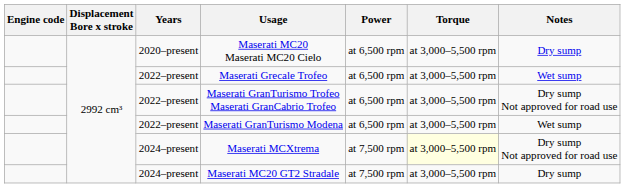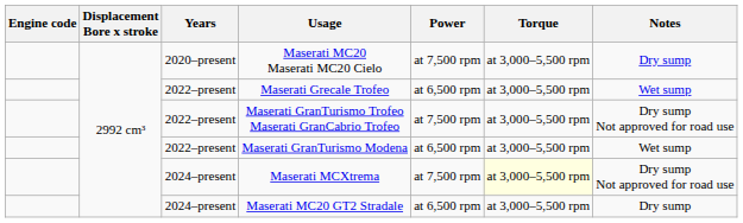 <table class="wikitable" cellpadding="0" style="text-align:center; font-size:91%;">
 <tr>
 <th>Engine code</th>
 <th>Displacement<br>Bore x stroke</th>
 <th>Years</th>
 <th>Usage</th>
 <th>Power</th>
 <th>Torque</th>
 <th>Notes</th>
 </tr>
 <tr>
 <td></td>
 <td rowspan="6">2992 cm³<br></td>
 <td>2020–present</td>
 <td><a href='#'>Maserati MC20</a><br>Maserati MC20 Cielo</td>
-<td> at 6,500 rpm</td>
+<td> at 7,500 rpm</td>
 <td> at 3,000–5,500 rpm</td>
 <td><a href='#'>Dry sump</a></td>
 </tr>
 <tr>
 <td></td>
 <td>2022–present</td>
 <td><a href='#'>Maserati Grecale Trofeo</a></td>
 <td> at 6,500 rpm</td>
 <td> at 3,000–5,500 rpm</td>
 <td><a href='#'>Wet sump</a></td>
 </tr>
 <tr>
 <td></td>
 <td>2022–present</td>
 <td><a href='#'>Maserati GranTurismo Trofeo</a><br><a href='#'>Maserati GranCabrio Trofeo</a></td>
-<td> at 6,500 rpm</td>
+<td> at 7,500 rpm</td>
 <td> at 3,000–5,500 rpm</td>
 <td>Dry sump<br>Not approved for road use</td>
 </tr>
 <tr>
 <td></td>
 <td>2022–present</td>
 <td><a href='#'>Maserati GranTurismo Modena</a></td>
 <td> at 6,500 rpm</td>
 <td> at 3,000–5,500 rpm</td>
 <td>Wet sump</td>
 </tr>
 <tr>
 <td></td>
 <td>2024–present</td>
 <td><a href='#'>Maserati MCXtrema</a></td>
 <td> at 7,500 rpm</td>
 <td style="background: lightyellow;"> at 3,000–5,500 rpm</td>
 <td>Dry sump<br>Not approved for road use</td>
 </tr>
 <tr>
 <td></td>
 <td>2024–present</td>
 <td><a href='#'>Maserati MC20 GT2 Stradale</a></td>
-<td> at 7,500 rpm</td>
+<td> at 6,500 rpm</td>
 <td> at 3,000–5,500 rpm</td>
 <td>Dry sump</td>
 </tr>
 </table>
